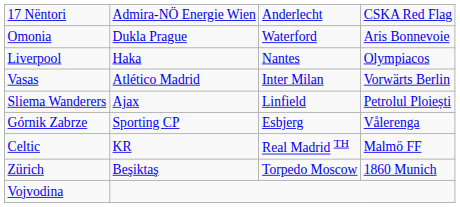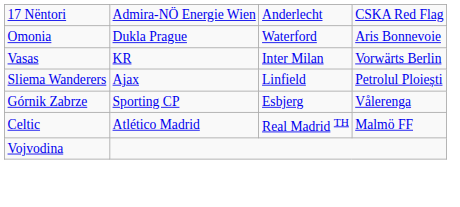 <table class="wikitable">
 <tr>
 <td> <a href='#'>17 Nëntori</a> </td>
 <td> <a href='#'>Admira-NÖ Energie Wien</a> </td>
 <td> <a href='#'>Anderlecht</a> </td>
 <td> <a href='#'>CSKA Red Flag</a> </td>
 </tr>
 <tr>
 <td> <a href='#'>Omonia</a> </td>
 <td> <a href='#'>Dukla Prague</a> </td>
 <td> <a href='#'>Waterford</a> </td>
 <td> <a href='#'>Aris Bonnevoie</a> </td>
 </tr>
 <tr>
-<td> <a href='#'>Liverpool</a> </td>
-<td> <a href='#'>Haka</a> </td>
-<td> <a href='#'>Nantes</a> </td>
-<td> <a href='#'>Olympiacos</a> </td>
-</tr>
-<tr>
 <td> <a href='#'>Vasas</a> </td>
-<td> <a href='#'>Atlético Madrid</a> </td>
+<td> <a href='#'>KR</a> </td>
 <td> <a href='#'>Inter Milan</a> </td>
 <td> <a href='#'>Vorwärts Berlin</a> </td>
 </tr>
 <tr>
 <td> <a href='#'>Sliema Wanderers</a> </td>
 <td> <a href='#'>Ajax</a> </td>
 <td> <a href='#'>Linfield</a> </td>
 <td> <a href='#'>Petrolul Ploiești</a> </td>
 </tr>
 <tr>
 <td> <a href='#'>Górnik Zabrze</a> </td>
 <td> <a href='#'>Sporting CP</a> </td>
 <td> <a href='#'>Esbjerg</a> </td>
 <td> <a href='#'>Vålerenga</a> </td>
 </tr>
 <tr>
 <td> <a href='#'>Celtic</a> </td>
-<td> <a href='#'>KR</a> </td>
+<td> <a href='#'>Atlético Madrid</a> </td>
 <td> <a href='#'>Real Madrid</a> <sup><a href='#'>TH</a></sup></td>
 <td> <a href='#'>Malmö FF</a> </td>
-</tr>
-<tr>
-<td> <a href='#'>Zürich</a> </td>
-<td> <a href='#'>Beşiktaş</a> </td>
-<td> <a href='#'>Torpedo Moscow</a> </td>
-<td> <a href='#'>1860 Munich</a> </td>
 </tr>
 <tr>
 <td> <a href='#'>Vojvodina</a> </td>
 </tr>
 </table>
